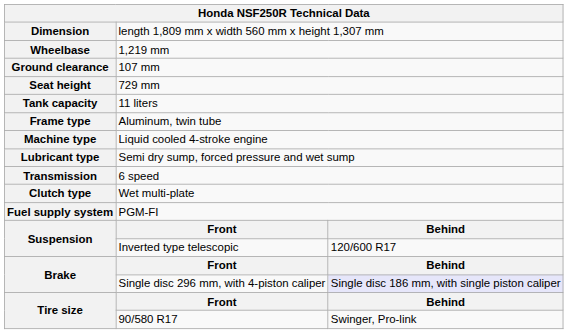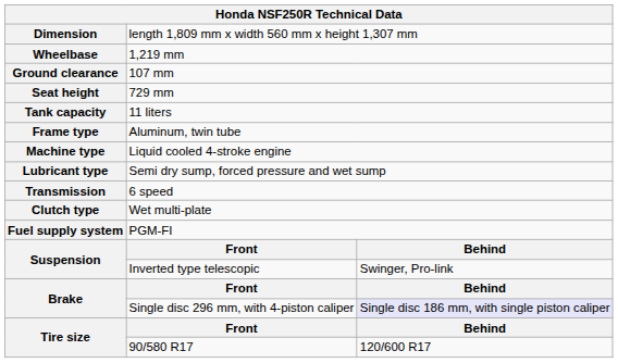 <table class="wikitable" style="font-size: 85%;">
 <tr>
 <th colspan=3>Honda NSF250R Technical Data</th>
 </tr>
 <tr>
 <th>Dimension</th>
 <td colspan=2>length 1,809 mm x width 560 mm x height 1,307 mm</td>
 </tr>
 <tr>
 <th>Wheelbase</th>
 <td colspan=2>1,219 mm</td>
 </tr>
 <tr>
 <th>Ground clearance</th>
 <td colspan=2>107 mm</td>
 </tr>
 <tr>
 <th>Seat height</th>
 <td colspan=2>729 mm</td>
 </tr>
 <tr>
 <th>Tank capacity</th>
 <td colspan=2>11 liters</td>
 </tr>
 <tr>
 <th>Frame type</th>
 <td colspan=2>Aluminum, twin tube</td>
 </tr>
 <tr>
 <th>Machine type</th>
 <td colspan=2>Liquid cooled 4-stroke engine</td>
 </tr>
 <tr>
 <th>Lubricant type</th>
 <td colspan=2>Semi dry sump, forced pressure and wet sump</td>
 </tr>
 <tr>
 <th>Transmission</th>
 <td colspan=2>6 speed</td>
 </tr>
 <tr>
 <th>Clutch type</th>
 <td colspan=2>Wet multi-plate</td>
 </tr>
 <tr>
 <th>Fuel supply system</th>
 <td colspan=2>PGM-FI</td>
 </tr>
 <tr>
 <th rowspan=2>Suspension</th>
 <th>Front</th>
 <th>Behind</th>
 </tr>
 <tr>
 <td>Inverted type telescopic</td>
-<td>120/600 R17</td>
+<td>Swinger, Pro-link</td>
 </tr>
 <tr>
 <th rowspan=2>Brake</th>
 <th>Front</th>
 <th>Behind</th>
 </tr>
 <tr>
 <td>Single disc 296 mm, with 4-piston caliper</td>
 <td style="background: lavender;">Single disc 186 mm, with single piston caliper</td>
 </tr>
 <tr>
 <th rowspan=2>Tire size</th>
 <th>Front</th>
 <th>Behind</th>
 </tr>
 <tr>
 <td>90/580 R17</td>
-<td>Swinger, Pro-link</td>
+<td>120/600 R17</td>
 </tr>
 </table>
